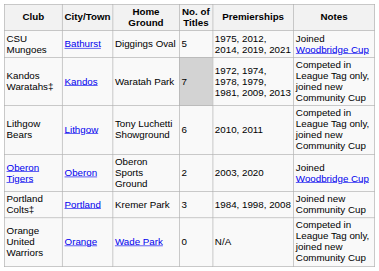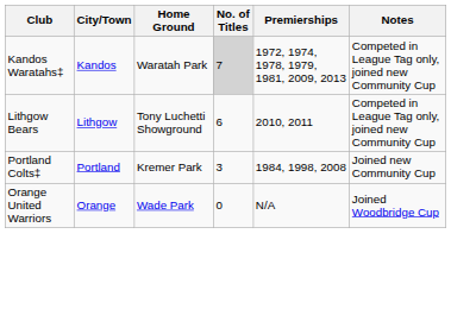 <table - class="wikitable">
 <tr>
 <th>Club</th>
 <th>City/Town</th>
 <th>Home Ground</th>
 <th>No. of Titles</th>
 <th>Premierships</th>
 <th>Notes</th>
-</tr>
-<tr>
-<td> CSU Mungoes</td>
-<td><a href='#'>Bathurst</a></td>
-<td>Diggings Oval</td>
-<td>5</td>
-<td>1975, 2012, 2014, 2019, 2021</td>
-<td>Joined <a href='#'>Woodbridge Cup</a></td>
 </tr>
 <tr>
 <td> Kandos Waratahs‡</td>
 <td><a href='#'>Kandos</a></td>
 <td>Waratah Park</td>
 <td style="background: lightgrey;">7</td>
 <td>1972, 1974, 1978, 1979, 1981, 2009, 2013</td>
 <td>Competed in League Tag only, joined new Community Cup</td>
 </tr>
 <tr>
 <td> Lithgow Bears</td>
 <td><a href='#'>Lithgow</a></td>
 <td>Tony Luchetti Showground</td>
 <td>6</td>
 <td>2010, 2011</td>
 <td>Competed in League Tag only, joined new Community Cup</td>
 </tr>
 <tr>
-<td> <a href='#'>Oberon Tigers</a></td>
-<td><a href='#'>Oberon</a></td>
-<td>Oberon Sports Ground</td>
-<td>2</td>
-<td>2003, 2020</td>
-<td>Joined <a href='#'>Woodbridge Cup</a></td>
-</tr>
-<tr>
 <td> Portland Colts‡</td>
 <td><a href='#'>Portland</a></td>
 <td>Kremer Park</td>
 <td>3</td>
 <td>1984, 1998, 2008</td>
 <td>Joined new Community Cup</td>
 </tr>
 <tr>
 <td> Orange United Warriors</td>
 <td><a href='#'>Orange</a></td>
 <td><a href='#'>Wade Park</a></td>
 <td>0</td>
 <td>N/A</td>
-<td>Competed in League Tag only, joined new Community Cup</td>
+<td>Joined <a href='#'>Woodbridge Cup</a></td>
 </tr>
 </table>
